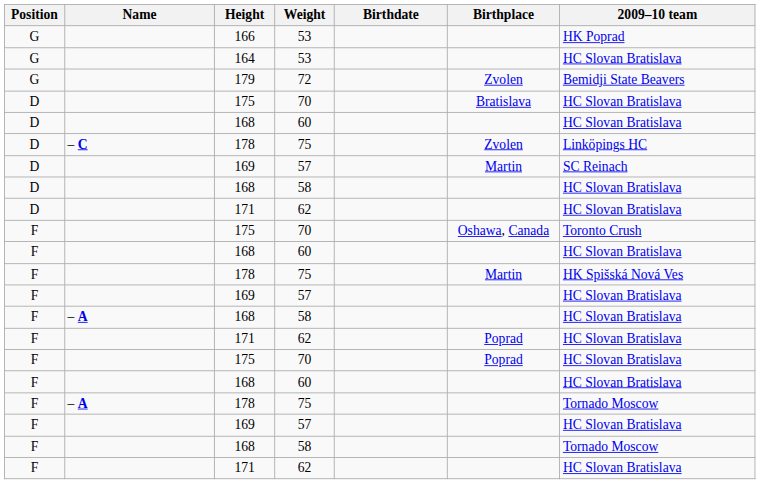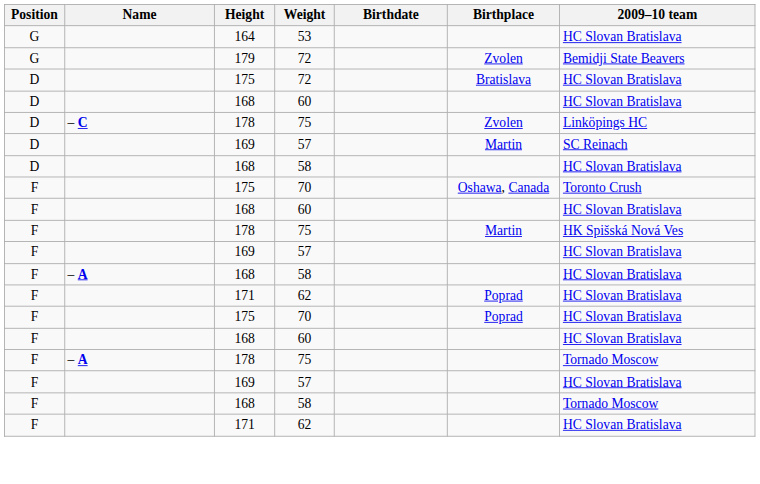 <table class="wikitable sortable" style="width:100%;text-align:center;">
 <tr>
 <th width="08%">Position</th>
 <th width="20%">Name</th>
 <th width="08%">Height</th>
 <th width="08%">Weight</th>
 <th width="15%">Birthdate</th>
 <th width="15%">Birthplace</th>
 <th width="30%">2009–10 team</th>
-</tr>
-<tr>
-<td>G</td>
-<td style="text-align:left;"></td>
-<td>166</td>
-<td>53</td>
-<td style="text-align:right;"></td>
-<td></td>
-<td style="text-align:left;"><a href='#'>HK Poprad</a></td>
 </tr>
 <tr>
 <td>G</td>
 <td style="text-align:left;"></td>
 <td>164</td>
 <td>53</td>
 <td style="text-align:right;"></td>
 <td></td>
 <td style="text-align:left;"><a href='#'>HC Slovan Bratislava</a></td>
 </tr>
 <tr>
 <td>G</td>
 <td style="text-align:left;"></td>
 <td>179</td>
 <td>72</td>
 <td style="text-align:right;"></td>
 <td><a href='#'>Zvolen</a></td>
 <td style="text-align:left;"><a href='#'>Bemidji State Beavers</a></td>
 </tr>
 <tr>
 <td>D</td>
 <td style="text-align:left;"></td>
 <td>175</td>
-<td>70</td>
+<td>72</td>
 <td style="text-align:right;"></td>
 <td><a href='#'>Bratislava</a></td>
 <td style="text-align:left;"><a href='#'>HC Slovan Bratislava</a></td>
 </tr>
 <tr>
 <td>D</td>
 <td style="text-align:left;"></td>
 <td>168</td>
 <td>60</td>
 <td style="text-align:right;"></td>
 <td></td>
 <td style="text-align:left;"><a href='#'>HC Slovan Bratislava</a></td>
 </tr>
 <tr>
 <td>D</td>
 <td style="text-align:left;"> – <strong><a href='#'>C</a></strong></td>
 <td>178</td>
 <td>75</td>
 <td style="text-align:right;"></td>
 <td><a href='#'>Zvolen</a></td>
 <td style="text-align:left;"><a href='#'>Linköpings HC</a></td>
 </tr>
 <tr>
 <td>D</td>
 <td style="text-align:left;"></td>
 <td>169</td>
 <td>57</td>
 <td style="text-align:right;"></td>
 <td><a href='#'>Martin</a></td>
 <td style="text-align:left;"><a href='#'>SC Reinach</a></td>
 </tr>
 <tr>
 <td>D</td>
 <td style="text-align:left;"></td>
 <td>168</td>
 <td>58</td>
-<td style="text-align:right;"></td>
-<td></td>
-<td style="text-align:left;"><a href='#'>HC Slovan Bratislava</a></td>
-</tr>
-<tr>
-<td>D</td>
-<td style="text-align:left;"></td>
-<td>171</td>
-<td>62</td>
 <td style="text-align:right;"></td>
 <td></td>
 <td style="text-align:left;"><a href='#'>HC Slovan Bratislava</a></td>
 </tr>
 <tr>
 <td>F</td>
 <td style="text-align:left;"></td>
 <td>175</td>
 <td>70</td>
 <td style="text-align:right;"></td>
 <td><a href='#'>Oshawa</a>, <a href='#'>Canada</a></td>
 <td style="text-align:left;"><a href='#'>Toronto Crush</a></td>
 </tr>
 <tr>
 <td>F</td>
 <td style="text-align:left;"></td>
 <td>168</td>
 <td>60</td>
 <td style="text-align:right;"></td>
 <td></td>
 <td style="text-align:left;"><a href='#'>HC Slovan Bratislava</a></td>
 </tr>
 <tr>
 <td>F</td>
 <td style="text-align:left;"></td>
 <td>178</td>
 <td>75</td>
 <td style="text-align:right;"></td>
 <td><a href='#'>Martin</a></td>
 <td style="text-align:left;"><a href='#'>HK Spišská Nová Ves</a></td>
 </tr>
 <tr>
 <td>F</td>
 <td style="text-align:left;"></td>
 <td>169</td>
 <td>57</td>
 <td style="text-align:right;"></td>
 <td></td>
 <td style="text-align:left;"><a href='#'>HC Slovan Bratislava</a></td>
 </tr>
 <tr>
 <td>F</td>
 <td style="text-align:left;"> – <strong><a href='#'>A</a></strong></td>
 <td>168</td>
 <td>58</td>
 <td style="text-align:right;"></td>
 <td></td>
 <td style="text-align:left;"><a href='#'>HC Slovan Bratislava</a></td>
 </tr>
 <tr>
 <td>F</td>
 <td style="text-align:left;"></td>
 <td>171</td>
 <td>62</td>
 <td style="text-align:right;"></td>
 <td><a href='#'>Poprad</a></td>
 <td style="text-align:left;"><a href='#'>HC Slovan Bratislava</a></td>
 </tr>
 <tr>
 <td>F</td>
 <td style="text-align:left;"></td>
 <td>175</td>
 <td>70</td>
 <td style="text-align:right;"></td>
 <td><a href='#'>Poprad</a></td>
 <td style="text-align:left;"><a href='#'>HC Slovan Bratislava</a></td>
 </tr>
 <tr>
 <td>F</td>
 <td style="text-align:left;"></td>
 <td>168</td>
 <td>60</td>
 <td style="text-align:right;"></td>
 <td></td>
 <td style="text-align:left;"><a href='#'>HC Slovan Bratislava</a></td>
 </tr>
 <tr>
 <td>F</td>
 <td style="text-align:left;"> – <strong><a href='#'>A</a></strong></td>
 <td>178</td>
 <td>75</td>
 <td style="text-align:right;"></td>
 <td></td>
 <td style="text-align:left;"><a href='#'>Tornado Moscow</a></td>
 </tr>
 <tr>
 <td>F</td>
 <td style="text-align:left;"></td>
 <td>169</td>
 <td>57</td>
 <td style="text-align:right;"></td>
 <td></td>
 <td style="text-align:left;"><a href='#'>HC Slovan Bratislava</a></td>
 </tr>
 <tr>
 <td>F</td>
 <td style="text-align:left;"></td>
 <td>168</td>
 <td>58</td>
 <td style="text-align:right;"></td>
 <td></td>
 <td style="text-align:left;"><a href='#'>Tornado Moscow</a></td>
 </tr>
 <tr>
 <td>F</td>
 <td style="text-align:left;"></td>
 <td>171</td>
 <td>62</td>
 <td style="text-align:right;"></td>
 <td></td>
 <td style="text-align:left;"><a href='#'>HC Slovan Bratislava</a></td>
 </tr>
 </table>
